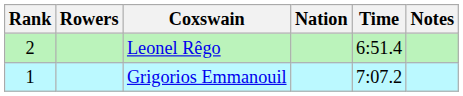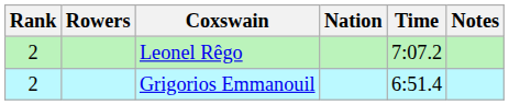 <table class="wikitable sortable" style="text-align:center">
 <tr>
 <th>Rank</th>
 <th>Rowers</th>
 <th>Coxswain</th>
 <th>Nation</th>
 <th>Time</th>
 <th>Notes</th>
 </tr>
 <tr bgcolor=bbf3bb>
 <td>2</td>
 <td align=left></td>
 <td align=left><a href='#'>Leonel Rêgo</a></td>
 <td align=left></td>
+<td>7:07.2</td>
+<td></td>
+</tr>
+<tr bgcolor=bbf9ff>
+<td>2</td>
+<td align=left></td>
+<td align=left><a href='#'>Grigorios Emmanouil</a></td>
+<td align=left></td>
 <td>6:51.4</td>
 <td></td>
 </tr>
-<tr bgcolor=bbf9ff>
-<td>1</td>
-<td align=left></td>
-<td align=left><a href='#'>Grigorios Emmanouil</a></td>
-<td align=left></td>
-<td>7:07.2</td>
-<td></td>
-</tr>
 </table>
